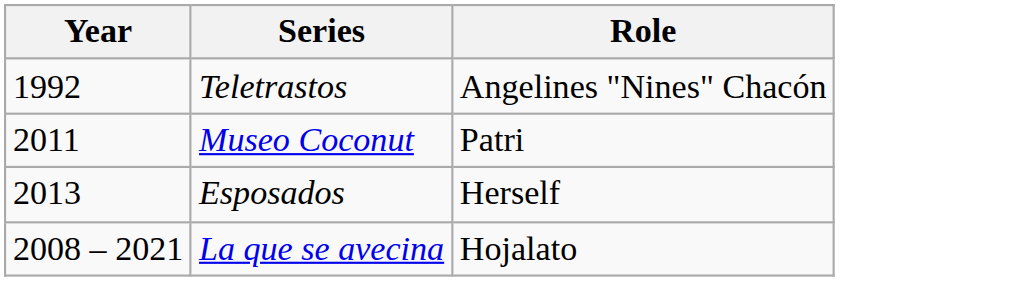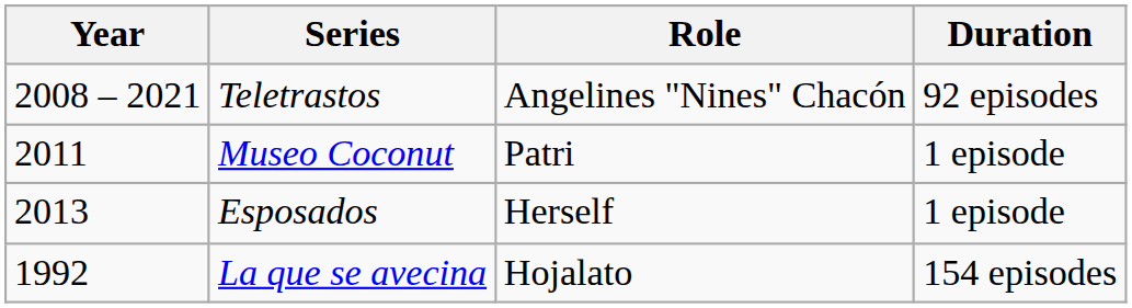 <table class="wikitable">
 <tr>
 <th>Year</th>
 <th>Series</th>
 <th>Role</th>
+<th>Duration</th>
 </tr>
 <tr>
-<td>1992</td>
+<td>2008 – 2021</td>
 <td><em>Teletrastos</em></td>
 <td>Angelines "Nines" Chacón</td>
+<td>92 episodes</td>
 </tr>
 <tr>
 <td>2011</td>
 <td><em><a href='#'>Museo Coconut</a></em></td>
 <td>Patri</td>
+<td>1 episode</td>
 </tr>
 <tr>
 <td>2013</td>
 <td><em>Esposados</em></td>
 <td>Herself</td>
+<td>1 episode</td>
 </tr>
 <tr>
-<td>2008 – 2021</td>
+<td>1992</td>
 <td><em><a href='#'>La que se avecina</a></em></td>
 <td>Hojalato</td>
+<td>154 episodes</td>
 </tr>
 </table>
